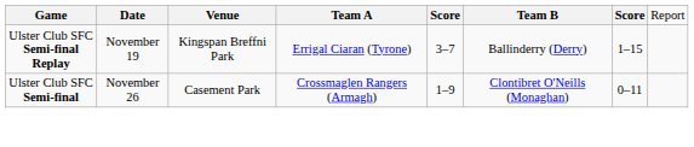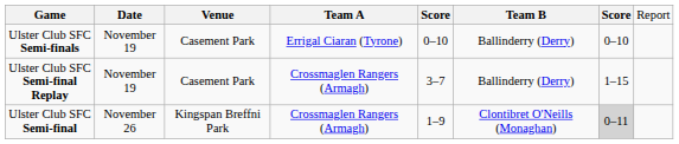 <table class="wikitable">
 <tr>
 <th>Game</th>
 <th>Date</th>
 <th>Venue</th>
 <th>Team A</th>
 <th>Score</th>
 <th>Team B</th>
 <th>Score</th>
 <td>Report</td>
 </tr>
 <tr align="center">
+<td>Ulster Club SFC<br><strong>Semi-finals</strong></td>
+<td>November 19</td>
+<td>Casement Park</td>
+<td><a href='#'>Errigal Ciaran</a> (<a href='#'>Tyrone</a>)</td>
+<td>0–10</td>
+<td>Ballinderry (<a href='#'>Derry</a>)</td>
+<td>0–10</td>
+<td></td>
+</tr>
+<tr align="center">
 <td>Ulster Club SFC<br><strong>Semi-final Replay</strong></td>
 <td>November 19</td>
-<td>Kingspan Breffni Park</td>
-<td><a href='#'>Errigal Ciaran</a> (<a href='#'>Tyrone</a>)</td>
+<td>Casement Park</td>
+<td><a href='#'>Crossmaglen Rangers</a> (<a href='#'>Armagh</a>)</td>
 <td>3–7</td>
 <td>Ballinderry (<a href='#'>Derry</a>)</td>
 <td>1–15</td>
 <td></td>
 </tr>
 <tr align="center">
 <td>Ulster Club SFC<br><strong>Semi-final</strong></td>
 <td>November 26</td>
-<td>Casement Park</td>
+<td>Kingspan Breffni Park</td>
 <td><a href='#'>Crossmaglen Rangers</a> (<a href='#'>Armagh</a>)</td>
 <td>1–9</td>
 <td><a href='#'>Clontibret O'Neills</a> (<a href='#'>Monaghan</a>)</td>
-<td>0–11</td>
+<td style="background: lightgrey;">0–11</td>
 <td></td>
 </tr>
 </table>
